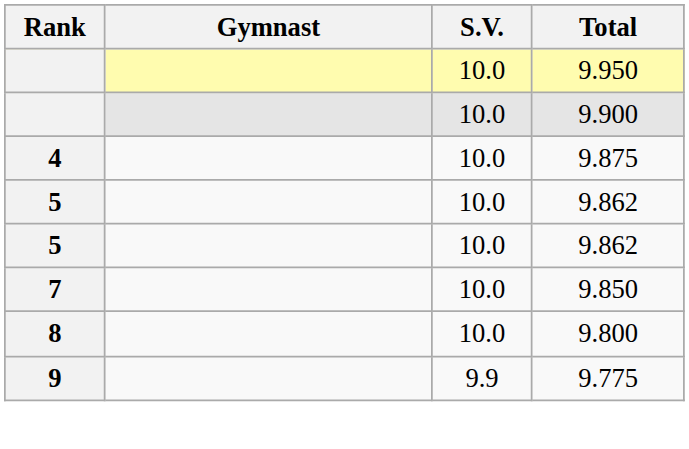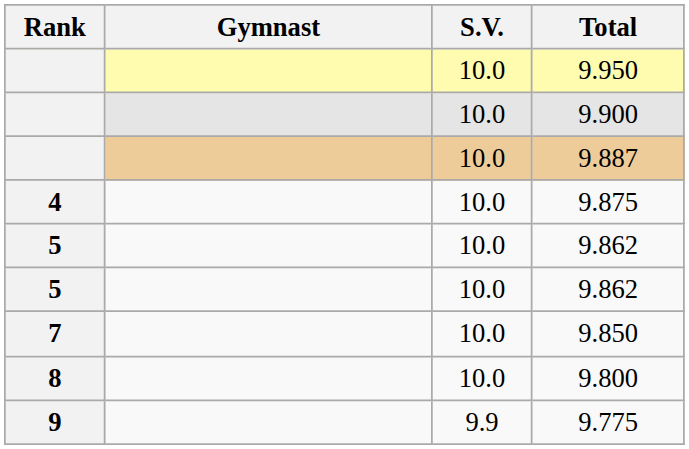 <table class="wikitable sortable" style="text-align:center; font-size:95%">
 <tr>
 <th scope="col" style="width:50px;">Rank</th>
 <th scope="col" style="width:180px;">Gymnast</th>
 <th scope="col" style="width:50px;">S.V.</th>
 <th scope="col" style="width:80px;">Total</th>
 </tr>
 <tr style="background:#fffcaf;">
 <th scope=row style="text-align:center"></th>
 <td style="text-align:left;"></td>
 <td>10.0</td>
 <td>9.950</td>
 </tr>
 <tr style="background:#e5e5e5;">
 <th scope=row style="text-align:center"></th>
 <td style="text-align:left;"></td>
 <td>10.0</td>
 <td>9.900</td>
+</tr>
+<tr style="background:#ec9;">
+<th scope=row style="text-align:center"></th>
+<td style="text-align:left;"></td>
+<td>10.0</td>
+<td>9.887</td>
 </tr>
 <tr>
 <th scope=row style="text-align:center">4</th>
 <td style="text-align:left;"></td>
 <td>10.0</td>
 <td>9.875</td>
 </tr>
 <tr>
 <th scope=row style="text-align:center">5</th>
 <td style="text-align:left;"></td>
 <td>10.0</td>
 <td>9.862</td>
 </tr>
 <tr>
 <th scope=row style="text-align:center">5</th>
 <td style="text-align:left;"></td>
 <td>10.0</td>
 <td>9.862</td>
 </tr>
 <tr>
 <th scope=row style="text-align:center">7</th>
 <td style="text-align:left;"></td>
 <td>10.0</td>
 <td>9.850</td>
 </tr>
 <tr>
 <th scope=row style="text-align:center">8</th>
 <td style="text-align:left;"></td>
 <td>10.0</td>
 <td>9.800</td>
 </tr>
 <tr>
 <th scope=row style="text-align:center">9</th>
 <td style="text-align:left;"></td>
 <td>9.9</td>
 <td>9.775</td>
 </tr>
 </table>
